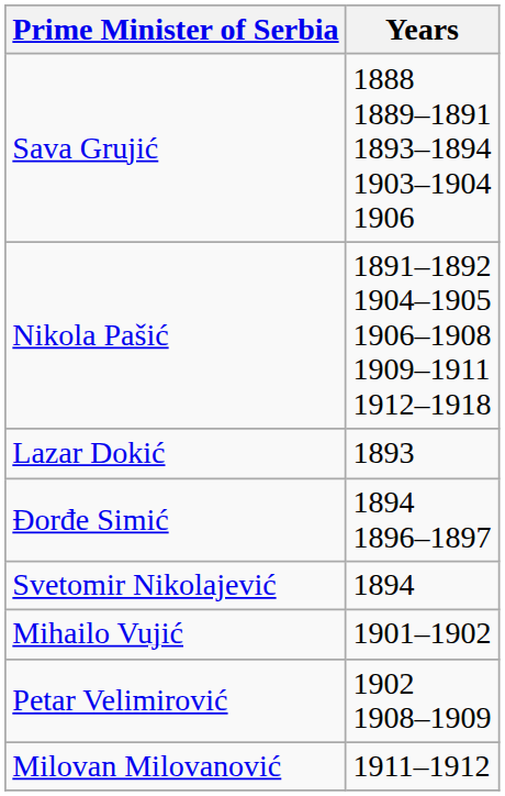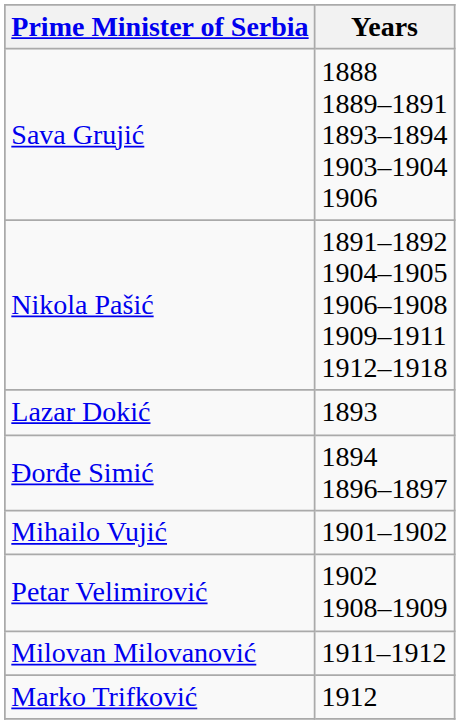 <table class=wikitable>
 <tr>
 <th><a href='#'>Prime Minister of Serbia</a></th>
 <th>Years</th>
 </tr>
 <tr>
 <td><a href='#'>Sava Grujić</a></td>
 <td>1888<br>1889–1891<br>1893–1894<br>1903–1904<br>1906</td>
 </tr>
 <tr>
 <td><a href='#'>Nikola Pašić</a></td>
 <td>1891–1892<br>1904–1905<br>1906–1908<br>1909–1911<br>1912–1918</td>
 </tr>
 <tr>
 <td><a href='#'>Lazar Dokić</a></td>
 <td>1893</td>
 </tr>
 <tr>
 <td><a href='#'>Đorđe Simić</a></td>
 <td>1894<br>1896–1897</td>
 </tr>
 <tr>
-<td><a href='#'>Svetomir Nikolajević</a></td>
-<td>1894</td>
-</tr>
-<tr>
 <td><a href='#'>Mihailo Vujić</a></td>
 <td>1901–1902</td>
 </tr>
 <tr>
 <td><a href='#'>Petar Velimirović</a></td>
 <td>1902<br>1908–1909</td>
 </tr>
 <tr>
 <td><a href='#'>Milovan Milovanović</a></td>
 <td>1911–1912</td>
 </tr>
+<tr>
+<td><a href='#'>Marko Trifković</a></td>
+<td>1912</td>
+</tr>
 </table>
